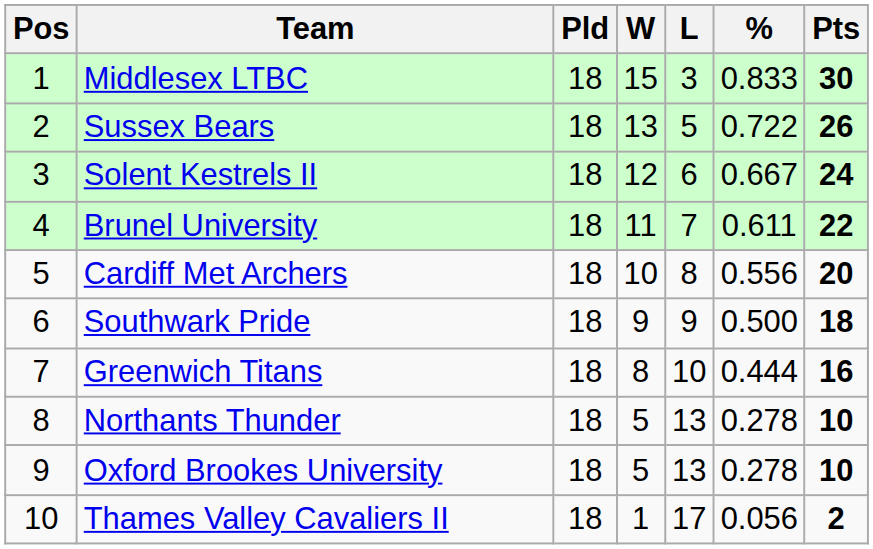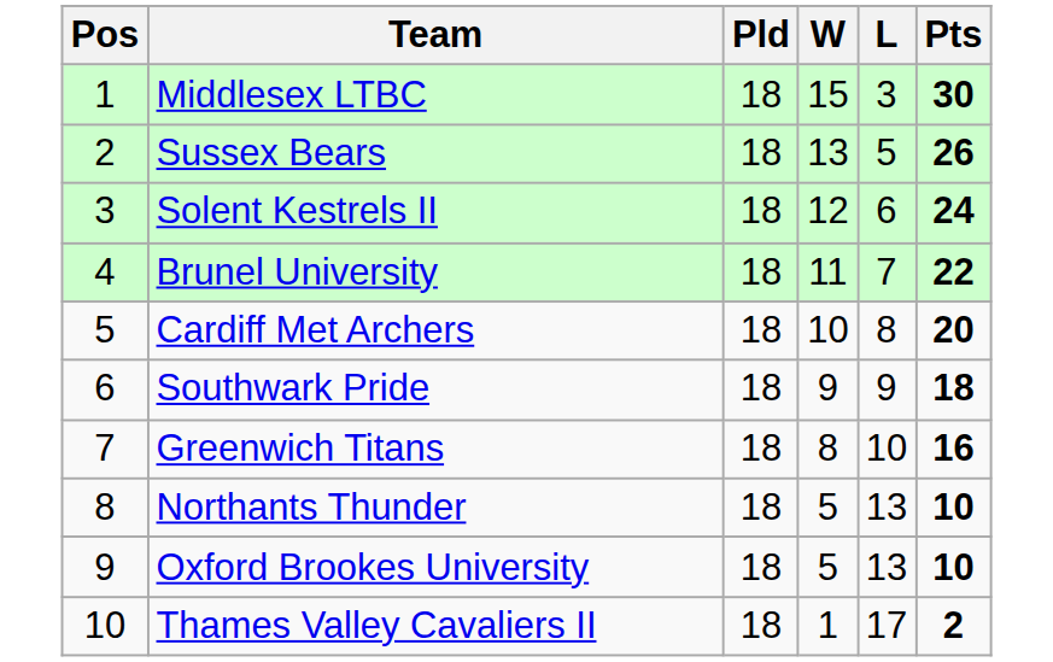 <table class="wikitable" style="text-align: center; margin:1em auto;">
 <tr>
 <th>Pos</th>
 <th scope="col" style="width: 240px;">Team</th>
 <th>Pld</th>
 <th>W</th>
 <th>L</th>
-<th>%</th>
 <th>Pts</th>
 </tr>
 <tr style="background: #ccffcc;">
 <td>1</td>
 <td style="text-align:left;"><a href='#'>Middlesex LTBC</a></td>
 <td>18</td>
 <td>15</td>
 <td>3</td>
-<td>0.833</td>
 <td><strong>30</strong></td>
 </tr>
 <tr style="background: #ccffcc;">
 <td>2</td>
 <td style="text-align:left;"><a href='#'>Sussex Bears</a></td>
 <td>18</td>
 <td>13</td>
 <td>5</td>
-<td>0.722</td>
 <td><strong>26</strong></td>
 </tr>
 <tr style="background: #ccffcc;">
 <td>3</td>
 <td style="text-align:left;"><a href='#'>Solent Kestrels II</a></td>
 <td>18</td>
 <td>12</td>
 <td>6</td>
-<td>0.667</td>
 <td><strong>24</strong></td>
 </tr>
 <tr style="background: #ccffcc;">
 <td>4</td>
 <td style="text-align:left;"><a href='#'>Brunel University</a></td>
 <td>18</td>
 <td>11</td>
 <td>7</td>
-<td>0.611</td>
 <td><strong>22</strong></td>
 </tr>
 <tr style="background: ;">
 <td>5</td>
 <td style="text-align:left;"><a href='#'>Cardiff Met Archers</a></td>
 <td>18</td>
 <td>10</td>
 <td>8</td>
-<td>0.556</td>
 <td><strong>20</strong></td>
 </tr>
 <tr style="background: ;">
 <td>6</td>
 <td style="text-align:left;"><a href='#'>Southwark Pride</a></td>
 <td>18</td>
 <td>9</td>
 <td>9</td>
-<td>0.500</td>
 <td><strong>18</strong></td>
 </tr>
 <tr style="background: ;">
 <td>7</td>
 <td style="text-align:left;"><a href='#'>Greenwich Titans</a></td>
 <td>18</td>
 <td>8</td>
 <td>10</td>
-<td>0.444</td>
 <td><strong>16</strong></td>
 </tr>
 <tr style="background: ;">
 <td>8</td>
 <td style="text-align:left;"><a href='#'>Northants Thunder</a></td>
 <td>18</td>
 <td>5</td>
 <td>13</td>
-<td>0.278</td>
 <td><strong>10</strong></td>
 </tr>
 <tr style="background: ;">
 <td>9</td>
 <td style="text-align:left;"><a href='#'>Oxford Brookes University</a></td>
 <td>18</td>
 <td>5</td>
 <td>13</td>
-<td>0.278</td>
 <td><strong>10</strong></td>
 </tr>
 <tr style="background: ;">
 <td>10</td>
 <td style="text-align:left;"><a href='#'>Thames Valley Cavaliers II</a></td>
 <td>18</td>
 <td>1</td>
 <td>17</td>
-<td>0.056</td>
 <td><strong>2</strong></td>
 </tr>
 </table>
